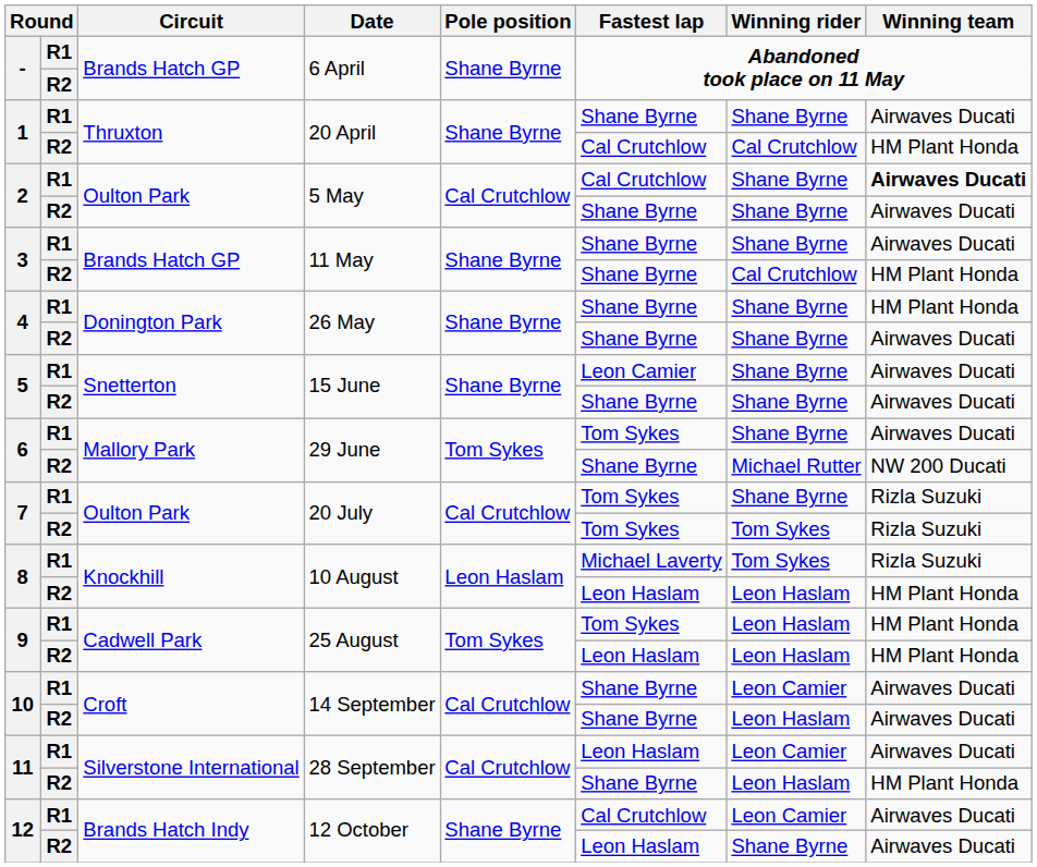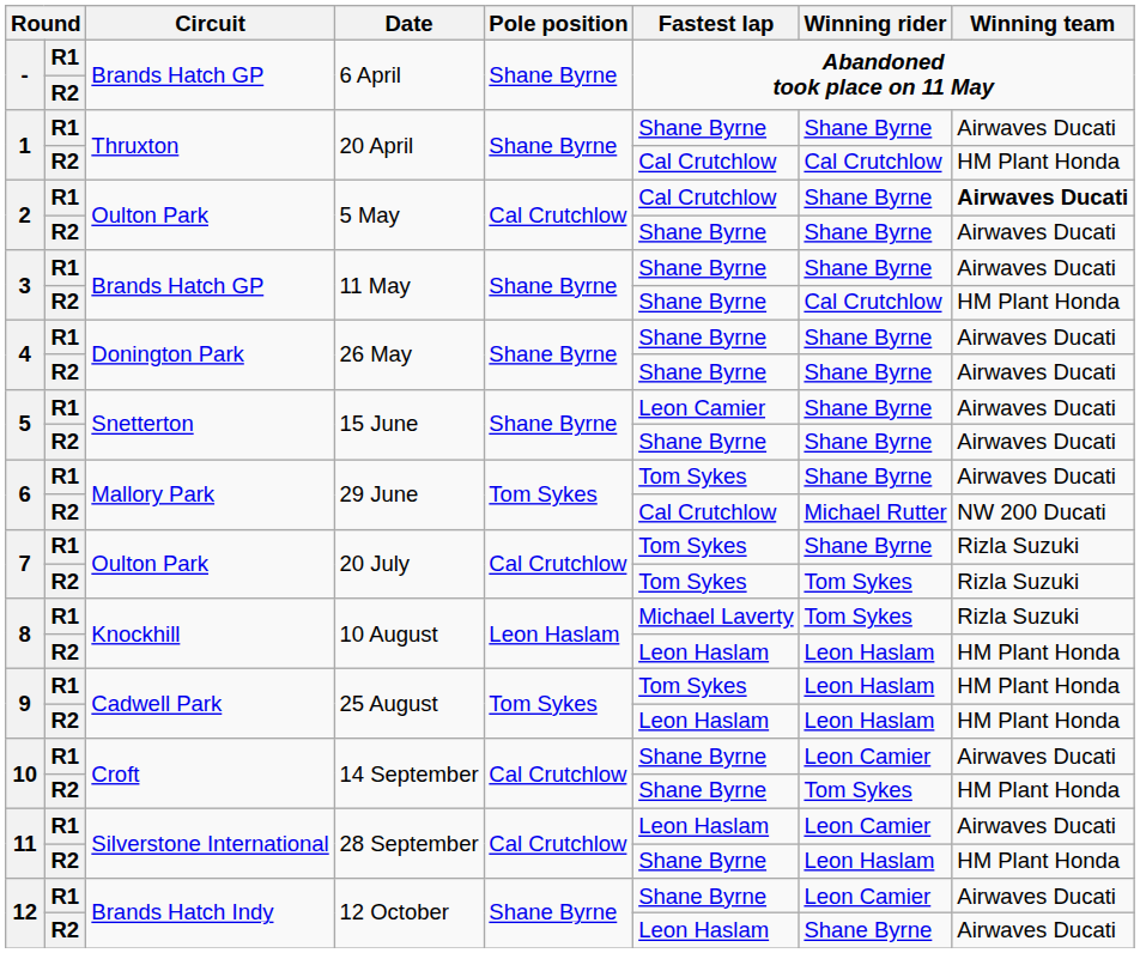 <table class="wikitable" style="font-size: 85%">
 <tr>
 <th colspan=2>Round</th>
 <th>Circuit</th>
 <th>Date</th>
 <th>Pole position</th>
 <th>Fastest lap</th>
 <th>Winning rider</th>
 <th>Winning team</th>
 </tr>
 <tr>
 <th rowspan=2>-</th>
 <th>R1</th>
 <td rowspan=2><a href='#'>Brands Hatch GP</a></td>
 <td rowspan=2>6 April</td>
 <td rowspan=2><a href='#'>Shane Byrne</a></td>
 <td rowspan="2" colspan="4" style="text-align:center;"><strong><em>Abandoned<em><br>took place on 11 May<strong></td>
 </tr>
 <tr>
 <th>R2</th>
 </tr>
 <tr>
 <th rowspan=2>1</th>
 <th>R1</th>
 <td rowspan=2><a href='#'>Thruxton</a></td>
 <td rowspan=2>20 April</td>
 <td rowspan=2><a href='#'>Shane Byrne</a></td>
 <td><a href='#'>Shane Byrne</a></td>
 <td><a href='#'>Shane Byrne</a></td>
 <td>Airwaves Ducati</td>
 </tr>
 <tr>
 <th>R2</th>
 <td><a href='#'>Cal Crutchlow</a></td>
 <td><a href='#'>Cal Crutchlow</a></td>
 <td>HM Plant Honda</td>
 </tr>
 <tr>
 <th rowspan=2>2</th>
 <th>R1</th>
 <td rowspan=2> <a href='#'>Oulton Park</a></td>
 <td rowspan=2>5 May</td>
 <td rowspan=2><a href='#'>Cal Crutchlow</a></td>
 <td><a href='#'>Cal Crutchlow</a></td>
 <td><a href='#'>Shane Byrne</a></td>
 <td><strong>Airwaves Ducati</strong></td>
 </tr>
 <tr>
 <th>R2</th>
 <td><a href='#'>Shane Byrne</a></td>
 <td><a href='#'>Shane Byrne</a></td>
 <td>Airwaves Ducati</td>
 </tr>
 <tr>
 <th rowspan=2>3</th>
 <th>R1</th>
 <td rowspan=2><a href='#'>Brands Hatch GP</a></td>
 <td rowspan=2>11 May</td>
 <td rowspan=2><a href='#'>Shane Byrne</a></td>
 <td><a href='#'>Shane Byrne</a></td>
 <td><a href='#'>Shane Byrne</a></td>
 <td>Airwaves Ducati</td>
 </tr>
 <tr>
 <th>R2</th>
 <td><a href='#'>Shane Byrne</a></td>
 <td><a href='#'>Cal Crutchlow</a></td>
 <td>HM Plant Honda</td>
 </tr>
 <tr>
 <th rowspan=2>4</th>
 <th>R1</th>
 <td rowspan=2><a href='#'>Donington Park</a></td>
 <td rowspan=2>26 May</td>
 <td rowspan=2><a href='#'>Shane Byrne</a></td>
 <td><a href='#'>Shane Byrne</a></td>
 <td><a href='#'>Shane Byrne</a></td>
-<td>HM Plant Honda</td>
+<td>Airwaves Ducati</td>
 </tr>
 <tr>
 <th>R2</th>
 <td><a href='#'>Shane Byrne</a></td>
 <td><a href='#'>Shane Byrne</a></td>
 <td>Airwaves Ducati</td>
 </tr>
 <tr>
 <th rowspan=2>5</th>
 <th>R1</th>
 <td rowspan=2> <a href='#'>Snetterton</a></td>
 <td rowspan=2>15 June</td>
 <td rowspan=2><a href='#'>Shane Byrne</a></td>
 <td><a href='#'>Leon Camier</a></td>
 <td><a href='#'>Shane Byrne</a></td>
 <td>Airwaves Ducati</td>
 </tr>
 <tr>
 <th>R2</th>
 <td><a href='#'>Shane Byrne</a></td>
 <td><a href='#'>Shane Byrne</a></td>
 <td>Airwaves Ducati</td>
 </tr>
 <tr>
 <th rowspan=2>6</th>
 <th>R1</th>
 <td rowspan=2><a href='#'>Mallory Park</a></td>
 <td rowspan=2>29 June</td>
 <td rowspan=2><a href='#'>Tom Sykes</a></td>
 <td><a href='#'>Tom Sykes</a></td>
 <td><a href='#'>Shane Byrne</a></td>
 <td>Airwaves Ducati</td>
 </tr>
 <tr>
 <th>R2</th>
-<td><a href='#'>Shane Byrne</a></td>
+<td><a href='#'>Cal Crutchlow</a></td>
 <td><a href='#'>Michael Rutter</a></td>
 <td>NW 200 Ducati</td>
 </tr>
 <tr>
 <th rowspan=2>7</th>
 <th>R1</th>
 <td rowspan=2><a href='#'>Oulton Park</a></td>
 <td rowspan=2>20 July</td>
 <td rowspan=2><a href='#'>Cal Crutchlow</a></td>
 <td><a href='#'>Tom Sykes</a></td>
 <td><a href='#'>Shane Byrne</a></td>
 <td>Rizla Suzuki</td>
 </tr>
 <tr>
 <th>R2</th>
 <td><a href='#'>Tom Sykes</a></td>
 <td><a href='#'>Tom Sykes</a></td>
 <td>Rizla Suzuki</td>
 </tr>
 <tr>
 <th rowspan=2>8</th>
 <th>R1</th>
 <td rowspan=2><a href='#'>Knockhill</a></td>
 <td rowspan=2>10 August</td>
 <td rowspan=2><a href='#'>Leon Haslam</a></td>
 <td><a href='#'>Michael Laverty</a></td>
 <td><a href='#'>Tom Sykes</a></td>
 <td>Rizla Suzuki</td>
 </tr>
 <tr>
 <th>R2</th>
 <td><a href='#'>Leon Haslam</a></td>
 <td><a href='#'>Leon Haslam</a></td>
 <td>HM Plant Honda</td>
 </tr>
 <tr>
 <th rowspan=2>9</th>
 <th>R1</th>
 <td rowspan=2> <a href='#'>Cadwell Park</a></td>
 <td rowspan=2>25 August</td>
 <td rowspan=2><a href='#'>Tom Sykes</a></td>
 <td><a href='#'>Tom Sykes</a></td>
 <td><a href='#'>Leon Haslam</a></td>
 <td>HM Plant Honda</td>
 </tr>
 <tr>
 <th>R2</th>
 <td><a href='#'>Leon Haslam</a></td>
 <td><a href='#'>Leon Haslam</a></td>
 <td>HM Plant Honda</td>
 </tr>
 <tr>
 <th rowspan=2>10</th>
 <th>R1</th>
 <td rowspan=2> <a href='#'>Croft</a></td>
 <td rowspan=2>14 September</td>
 <td rowspan=2><a href='#'>Cal Crutchlow</a></td>
 <td><a href='#'>Shane Byrne</a></td>
 <td><a href='#'>Leon Camier</a></td>
 <td>Airwaves Ducati</td>
 </tr>
 <tr>
 <th>R2</th>
 <td><a href='#'>Shane Byrne</a></td>
-<td><a href='#'>Leon Haslam</a></td>
-<td>Airwaves Ducati</td>
+<td><a href='#'>Tom Sykes</a></td>
+<td>HM Plant Honda</td>
 </tr>
 <tr>
 <th rowspan=2>11</th>
 <th>R1</th>
 <td rowspan=2> <a href='#'>Silverstone International</a></td>
 <td rowspan=2>28 September</td>
 <td rowspan=2><a href='#'>Cal Crutchlow</a></td>
 <td><a href='#'>Leon Haslam</a></td>
 <td><a href='#'>Leon Camier</a></td>
 <td>Airwaves Ducati</td>
 </tr>
 <tr>
 <th>R2</th>
 <td><a href='#'>Shane Byrne</a></td>
 <td><a href='#'>Leon Haslam</a></td>
 <td>HM Plant Honda</td>
 </tr>
 <tr>
 <th rowspan=2>12</th>
 <th>R1</th>
 <td rowspan=2><a href='#'>Brands Hatch Indy</a></td>
 <td rowspan=2>12 October</td>
 <td rowspan=2><a href='#'>Shane Byrne</a></td>
-<td><a href='#'>Cal Crutchlow</a></td>
+<td><a href='#'>Shane Byrne</a></td>
 <td><a href='#'>Leon Camier</a></td>
 <td>Airwaves Ducati</td>
 </tr>
 <tr>
 <th>R2</th>
 <td><a href='#'>Leon Haslam</a></td>
 <td><a href='#'>Shane Byrne</a></td>
 <td>Airwaves Ducati</td>
 </tr>
 </table>
